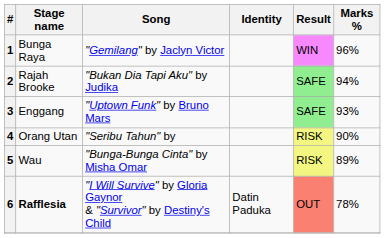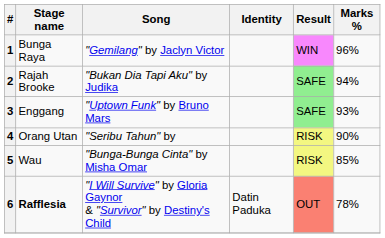 <table class="wikitable plainrowheaders" style="width: 60%; style="text-align: center;">
 <tr>
 <th>#</th>
 <th>Stage name</th>
 <th>Song</th>
 <th>Identity</th>
 <th>Result</th>
 <th>Marks %</th>
 </tr>
 <tr>
 <th>1</th>
 <td>Bunga Raya</td>
 <td><em>"<a href='#'>Gemilang</a>"</em> by <a href='#'>Jaclyn Victor</a></td>
 <td></td>
 <td bgcolor=#F888FD>WIN</td>
 <td>96%</td>
 </tr>
 <tr>
 <th>2</th>
 <td>Rajah Brooke</td>
 <td><em>"Bukan Dia Tapi Aku"</em> by <a href='#'>Judika</a></td>
 <td></td>
 <td bgcolor="lightgreen">SAFE</td>
 <td>94%</td>
 </tr>
 <tr>
 <th>3</th>
 <td>Enggang</td>
 <td><em>"<a href='#'>Uptown Funk</a>"</em> by <a href='#'>Bruno Mars</a></td>
 <td></td>
 <td bgcolor="lightgreen">SAFE</td>
 <td>93%</td>
 </tr>
 <tr>
 <th>4</th>
 <td>Orang Utan</td>
 <td><em>"Seribu Tahun"</em> by </td>
 <td></td>
 <td bgcolor=#F3F781>RISK</td>
 <td>90%</td>
 </tr>
 <tr>
 <th>5</th>
 <td>Wau</td>
 <td><em>"Bunga-Bunga Cinta"</em> by <a href='#'>Misha Omar</a></td>
 <td></td>
 <td bgcolor=#F3F781>RISK</td>
-<td>89%</td>
+<td>85%</td>
 </tr>
 <tr>
 <th>6</th>
 <td><strong>Rafflesia</strong></td>
 <td><em>"<a href='#'>I Will Survive</a>"</em> by <a href='#'>Gloria Gaynor</a> <br>& <em>"<a href='#'>Survivor</a>"</em> by <a href='#'>Destiny's Child</a></td>
 <td>Datin Paduka </td>
 <td bgcolor=salmon>OUT</td>
 <td>78%</td>
 </tr>
 <tr>
 </tr>
 </table>
